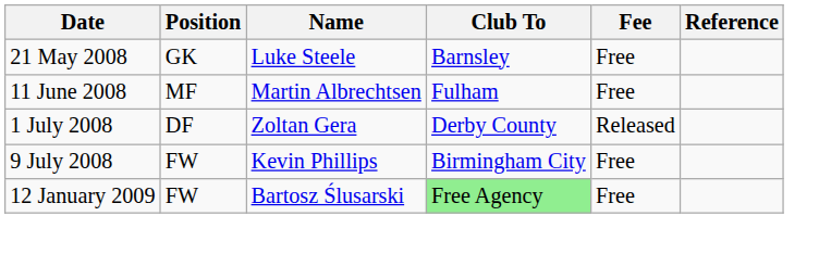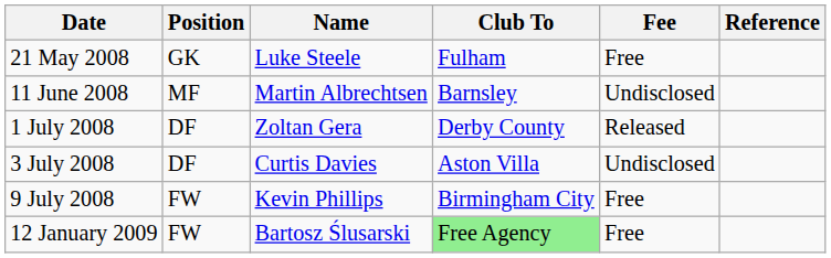 <table class="wikitable">
 <tr>
 <th>Date</th>
 <th>Position</th>
 <th>Name</th>
 <th>Club To</th>
 <th>Fee</th>
 <th>Reference</th>
 </tr>
 <tr>
 <td>21 May 2008</td>
 <td>GK</td>
 <td><a href='#'>Luke Steele</a></td>
-<td><a href='#'>Barnsley</a></td>
+<td><a href='#'>Fulham</a></td>
 <td>Free</td>
 <td></td>
 </tr>
 <tr>
 <td>11 June 2008</td>
 <td>MF</td>
 <td><a href='#'>Martin Albrechtsen</a></td>
-<td><a href='#'>Fulham</a></td>
-<td>Free</td>
+<td><a href='#'>Barnsley</a></td>
+<td>Undisclosed</td>
 <td></td>
 </tr>
 <tr>
 <td>1 July 2008</td>
 <td>DF</td>
 <td><a href='#'>Zoltan Gera</a></td>
 <td><a href='#'>Derby County</a></td>
 <td>Released</td>
+<td></td>
+</tr>
+<tr>
+<td>3 July 2008</td>
+<td>DF</td>
+<td><a href='#'>Curtis Davies</a></td>
+<td><a href='#'>Aston Villa</a></td>
+<td>Undisclosed</td>
 <td></td>
 </tr>
 <tr>
 <td>9 July 2008</td>
 <td>FW</td>
 <td><a href='#'>Kevin Phillips</a></td>
 <td><a href='#'>Birmingham City</a></td>
 <td>Free</td>
 <td></td>
 </tr>
 <tr>
 <td>12 January 2009</td>
 <td>FW</td>
 <td><a href='#'>Bartosz Ślusarski</a></td>
 <td style="background: lightgreen;">Free Agency</td>
 <td>Free</td>
 <td></td>
 </tr>
 </table>
